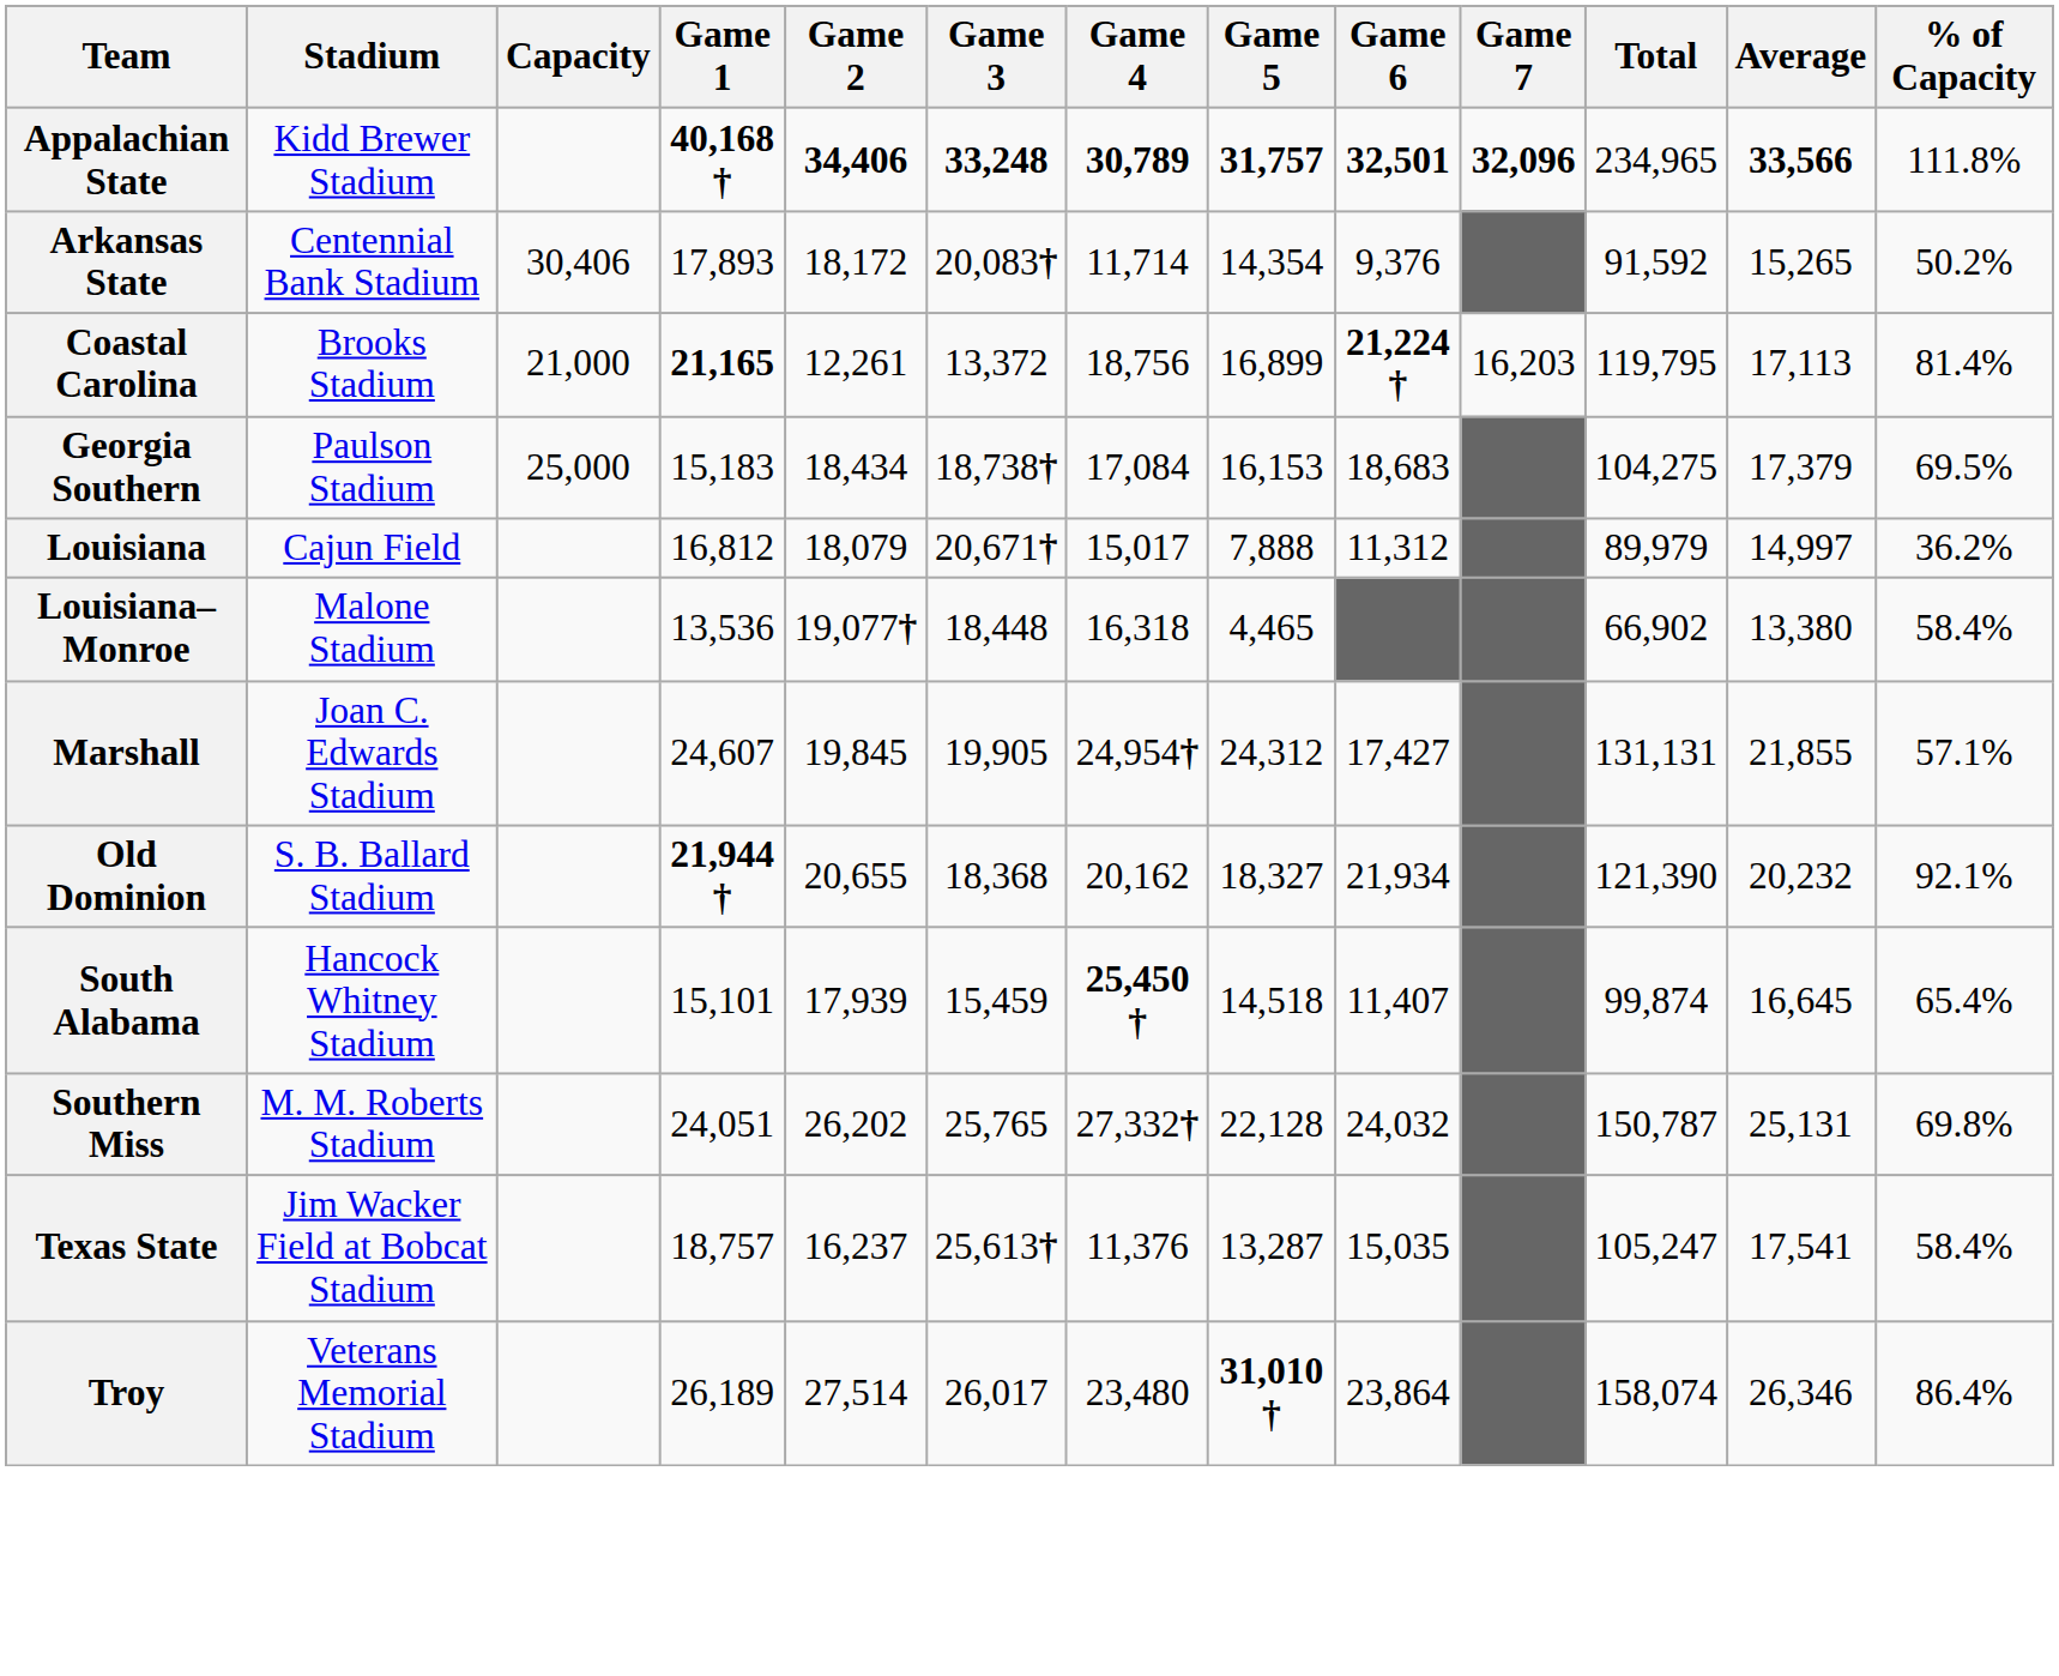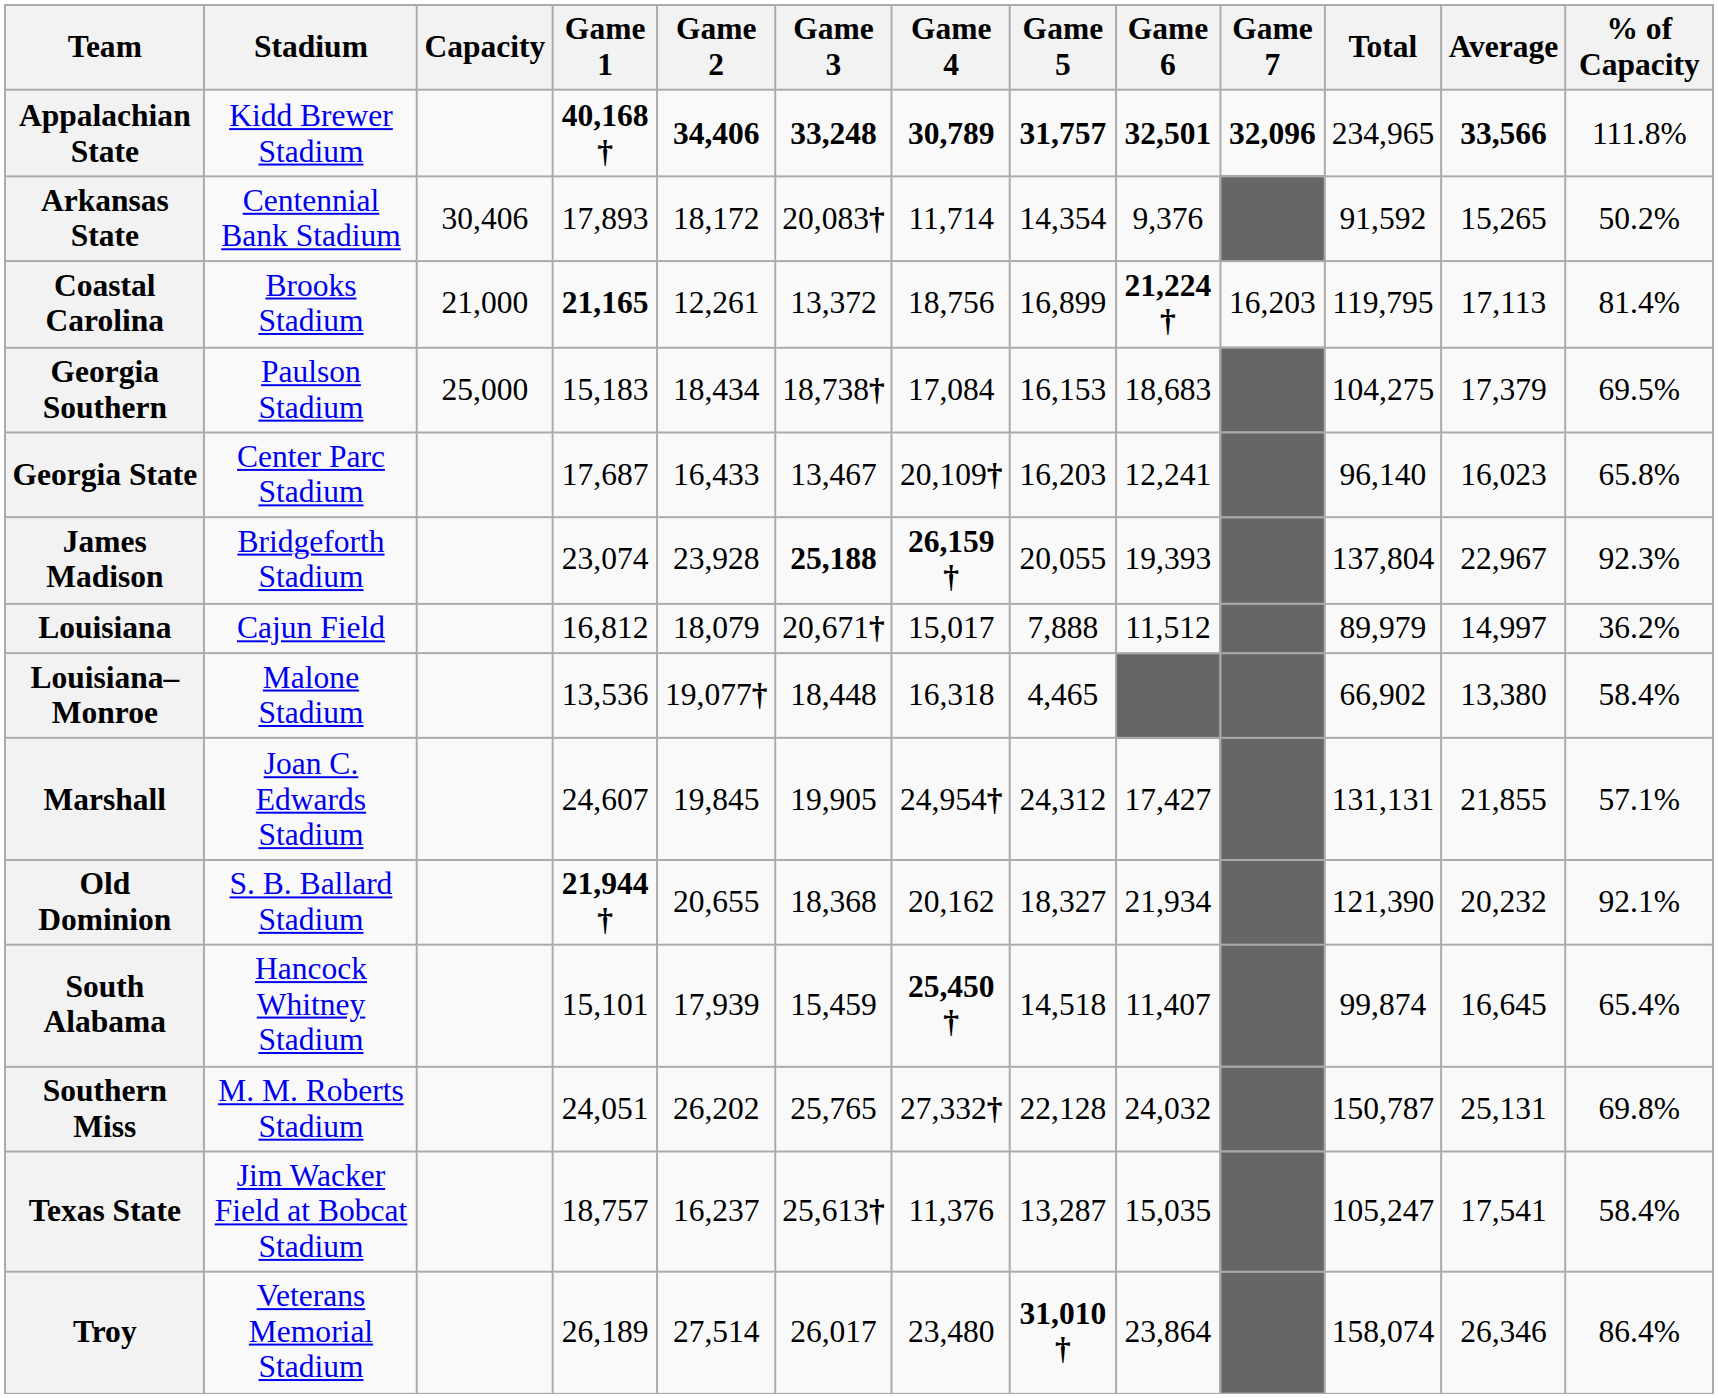 <table class="wikitable sortable" style="text-align:center;">
 <tr>
 <th>Team</th>
 <th>Stadium</th>
 <th>Capacity</th>
 <th>Game 1</th>
 <th>Game 2</th>
 <th>Game 3</th>
 <th>Game 4</th>
 <th>Game 5</th>
 <th>Game 6</th>
 <th>Game 7</th>
 <th>Total</th>
 <th>Average</th>
 <th>% of Capacity</th>
 </tr>
 <tr>
 <th style=>Appalachian State</th>
 <td><a href='#'>Kidd Brewer Stadium</a></td>
 <td></td>
 <td><strong>40,168</strong> <strong>†</strong></td>
 <td><strong>34,406</strong></td>
 <td><strong>33,248</strong></td>
 <td><strong>30,789</strong></td>
 <td><strong>31,757</strong></td>
 <td><strong>32,501</strong></td>
 <td><strong>32,096</strong></td>
 <td>234,965</td>
 <td><strong>33,566</strong></td>
 <td>111.8%</td>
 </tr>
 <tr>
 <th style=>Arkansas State</th>
 <td><a href='#'>Centennial Bank Stadium</a></td>
 <td>30,406</td>
 <td>17,893</td>
 <td>18,172</td>
 <td>20,083<strong>†</strong></td>
 <td>11,714</td>
 <td>14,354</td>
 <td>9,376</td>
 <td style="background:#666666;"></td>
 <td>91,592</td>
 <td>15,265</td>
 <td>50.2%</td>
 </tr>
 <tr>
 <th style=>Coastal Carolina</th>
 <td><a href='#'>Brooks Stadium</a></td>
 <td>21,000</td>
 <td><strong>21,165</strong></td>
 <td>12,261</td>
 <td>13,372</td>
 <td>18,756</td>
 <td>16,899</td>
 <td><strong>21,224</strong> <strong>†</strong></td>
 <td>16,203</td>
 <td>119,795</td>
 <td>17,113</td>
 <td>81.4%</td>
 </tr>
 <tr>
 <th style=>Georgia Southern</th>
 <td><a href='#'>Paulson Stadium</a></td>
 <td>25,000</td>
 <td>15,183</td>
 <td>18,434</td>
 <td>18,738<strong>†</strong></td>
 <td>17,084</td>
 <td>16,153</td>
 <td>18,683</td>
 <td style="background:#666666;"></td>
 <td>104,275</td>
 <td>17,379</td>
 <td>69.5%</td>
 </tr>
 <tr>
+<th style=>Georgia State</th>
+<td><a href='#'>Center Parc Stadium</a></td>
+<td></td>
+<td>17,687</td>
+<td>16,433</td>
+<td>13,467</td>
+<td>20,109<strong>†</strong></td>
+<td>16,203</td>
+<td>12,241</td>
+<td style="background:#666666;"></td>
+<td>96,140</td>
+<td>16,023</td>
+<td>65.8%</td>
+</tr>
+<tr>
+<th style=>James Madison</th>
+<td><a href='#'>Bridgeforth Stadium</a></td>
+<td></td>
+<td>23,074</td>
+<td>23,928</td>
+<td><strong>25,188</strong></td>
+<td><strong>26,159</strong> <strong>†</strong></td>
+<td>20,055</td>
+<td>19,393</td>
+<td style="background:#666666;"></td>
+<td>137,804</td>
+<td>22,967</td>
+<td>92.3%</td>
+</tr>
+<tr>
 <th style=>Louisiana</th>
 <td><a href='#'>Cajun Field</a></td>
 <td></td>
 <td>16,812</td>
 <td>18,079</td>
 <td>20,671<strong>†</strong></td>
 <td>15,017</td>
 <td>7,888</td>
-<td>11,312</td>
+<td>11,512</td>
 <td style="background:#666666;"></td>
 <td>89,979</td>
 <td>14,997</td>
 <td>36.2%</td>
 </tr>
 <tr>
 <th style=>Louisiana–Monroe</th>
 <td><a href='#'>Malone Stadium</a></td>
 <td></td>
 <td>13,536</td>
 <td>19,077<strong>†</strong></td>
 <td>18,448</td>
 <td>16,318</td>
 <td>4,465</td>
 <td style="background:#666666;"></td>
 <td style="background:#666666;"></td>
 <td>66,902</td>
 <td>13,380</td>
 <td>58.4%</td>
 </tr>
 <tr>
 <th style=>Marshall</th>
 <td><a href='#'>Joan C. Edwards Stadium</a></td>
 <td></td>
 <td>24,607</td>
 <td>19,845</td>
 <td>19,905</td>
 <td>24,954<strong>†</strong></td>
 <td>24,312</td>
 <td>17,427</td>
 <td style="background:#666666;"></td>
 <td>131,131</td>
 <td>21,855</td>
 <td>57.1%</td>
 </tr>
 <tr>
 <th style=>Old Dominion</th>
 <td><a href='#'>S. B. Ballard Stadium</a></td>
 <td></td>
 <td><strong>21,944</strong> <strong>†</strong></td>
 <td>20,655</td>
 <td>18,368</td>
 <td>20,162</td>
 <td>18,327</td>
 <td>21,934</td>
 <td style="background:#666666;"></td>
 <td>121,390</td>
 <td>20,232</td>
 <td>92.1%</td>
 </tr>
 <tr>
 <th style=>South Alabama</th>
 <td><a href='#'>Hancock Whitney Stadium</a></td>
 <td></td>
 <td>15,101</td>
 <td>17,939</td>
 <td>15,459</td>
 <td><strong>25,450</strong> <strong>†</strong></td>
 <td>14,518</td>
 <td>11,407</td>
 <td style="background:#666666;"></td>
 <td>99,874</td>
 <td>16,645</td>
 <td>65.4%</td>
 </tr>
 <tr>
 <th style=>Southern Miss</th>
 <td><a href='#'>M. M. Roberts Stadium</a></td>
 <td></td>
 <td>24,051</td>
 <td>26,202</td>
 <td>25,765</td>
 <td>27,332<strong>†</strong></td>
 <td>22,128</td>
 <td>24,032</td>
 <td style="background:#666666;"></td>
 <td>150,787</td>
 <td>25,131</td>
 <td>69.8%</td>
 </tr>
 <tr>
 <th style=>Texas State</th>
 <td><a href='#'>Jim Wacker Field at Bobcat Stadium</a></td>
 <td></td>
 <td>18,757</td>
 <td>16,237</td>
 <td>25,613<strong>†</strong></td>
 <td>11,376</td>
 <td>13,287</td>
 <td>15,035</td>
 <td style="background:#666666;"></td>
 <td>105,247</td>
 <td>17,541</td>
 <td>58.4%</td>
 </tr>
 <tr>
 <th style=>Troy</th>
 <td><a href='#'>Veterans Memorial Stadium</a></td>
 <td></td>
 <td>26,189</td>
 <td>27,514</td>
 <td>26,017</td>
 <td>23,480</td>
 <td><strong>31,010</strong> <strong>†</strong></td>
 <td>23,864</td>
 <td style="background:#666666;"></td>
 <td>158,074</td>
 <td>26,346</td>
 <td>86.4%</td>
 </tr>
 </table>
